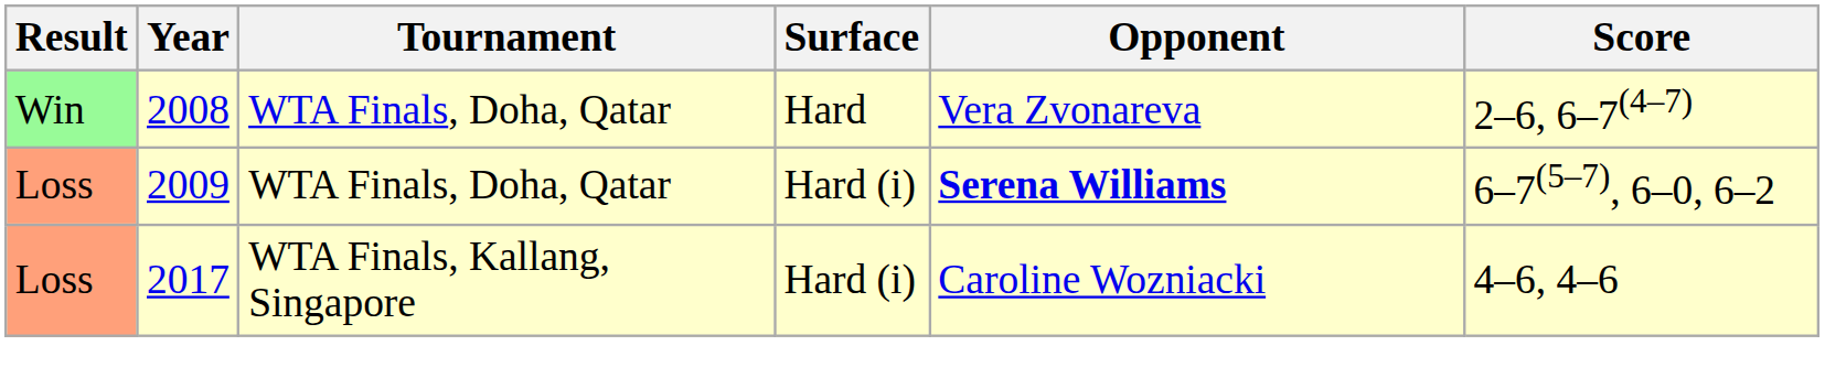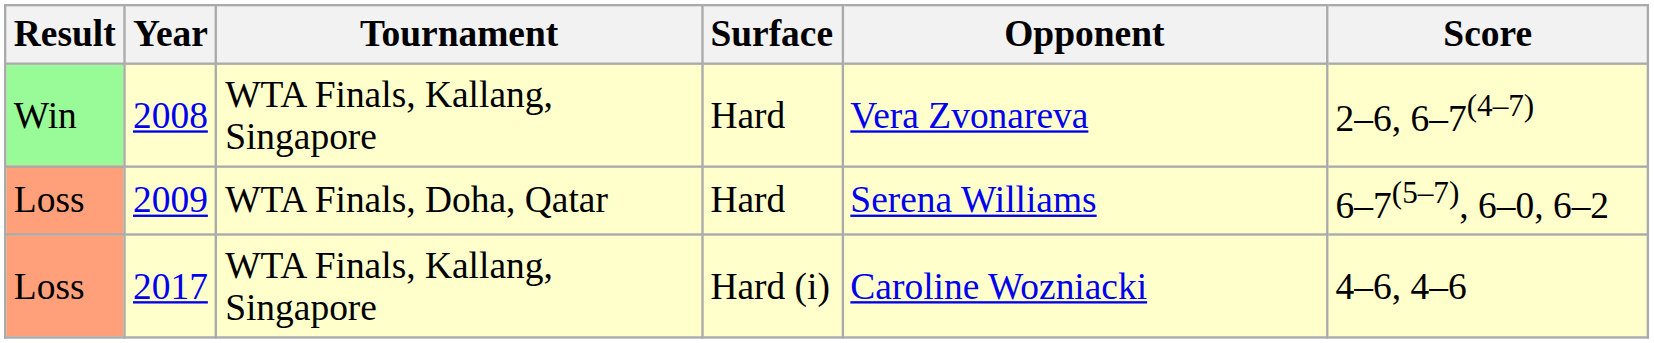 <table class="sortable wikitable">
 <tr>
 <th>Result</th>
 <th>Year</th>
 <th width=200>Tournament</th>
 <th>Surface</th>
 <th width=200>Opponent</th>
 <th width=130>Score</th>
 </tr>
 <tr bgcolor=ffffcc>
 <td bgcolor=98FB98>Win</td>
 <td><a href='#'>2008</a></td>
-<td><a href='#'>WTA Finals</a>, Doha, Qatar</td>
+<td>WTA Finals, Kallang, Singapore</td>
 <td>Hard</td>
 <td> <a href='#'>Vera Zvonareva</a></td>
 <td>2–6, 6–7<sup>(4–7)</sup></td>
 </tr>
 <tr bgcolor=ffffcc>
 <td bgcolor=FFA07A>Loss</td>
 <td><a href='#'>2009</a></td>
 <td>WTA Finals, Doha, Qatar</td>
-<td>Hard (i)</td>
-<td><strong> <a href='#'>Serena Williams</a></strong></td>
+<td>Hard</td>
+<td> <a href='#'>Serena Williams</a></td>
 <td>6–7<sup>(5–7)</sup>, 6–0, 6–2</td>
 </tr>
 <tr bgcolor=ffffcc>
 <td bgcolor=FFA07A>Loss</td>
 <td><a href='#'>2017</a></td>
 <td>WTA Finals, Kallang, Singapore</td>
 <td>Hard (i)</td>
 <td> <a href='#'>Caroline Wozniacki</a></td>
 <td>4–6, 4–6</td>
 </tr>
 </table>
